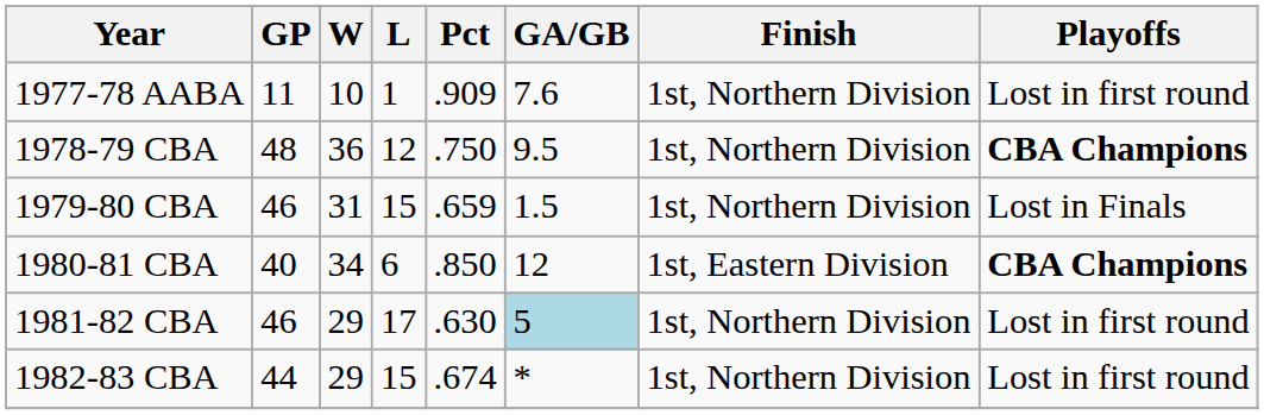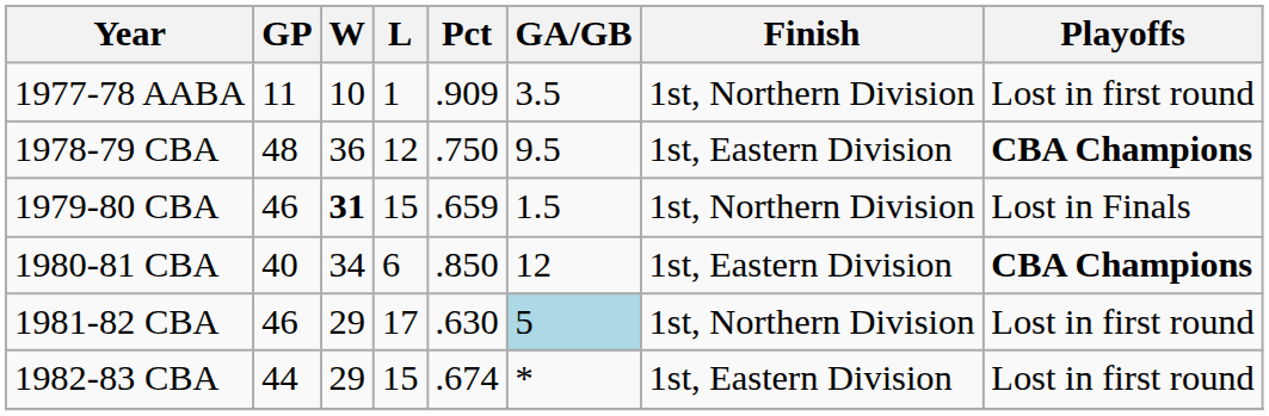 <table class="wikitable">
 <tr>
 <th>Year</th>
 <th>GP</th>
 <th>W</th>
 <th>L</th>
 <th>Pct</th>
 <th>GA/GB</th>
 <th>Finish</th>
 <th>Playoffs</th>
 </tr>
 <tr>
 <td>1977-78 AABA</td>
 <td>11</td>
 <td>10</td>
 <td>1</td>
 <td>.909</td>
-<td>7.6</td>
+<td>3.5</td>
 <td>1st, Northern Division</td>
 <td>Lost in first round</td>
 </tr>
 <tr>
 <td>1978-79 CBA</td>
 <td>48</td>
 <td>36</td>
 <td>12</td>
 <td>.750</td>
 <td>9.5</td>
-<td>1st, Northern Division</td>
+<td>1st, Eastern Division</td>
 <td><strong>CBA Champions</strong></td>
 </tr>
 <tr>
 <td>1979-80 CBA</td>
 <td>46</td>
-<td>31</td>
+<td><strong>31</strong></td>
 <td>15</td>
 <td>.659</td>
 <td>1.5</td>
 <td>1st, Northern Division</td>
 <td>Lost in Finals</td>
 </tr>
 <tr>
 <td>1980-81 CBA</td>
 <td>40</td>
 <td>34</td>
 <td>6</td>
 <td>.850</td>
 <td>12</td>
 <td>1st, Eastern Division</td>
 <td><strong>CBA Champions</strong></td>
 </tr>
 <tr>
 <td>1981-82 CBA</td>
 <td>46</td>
 <td>29</td>
 <td>17</td>
 <td>.630</td>
 <td style="background: lightblue;">5</td>
 <td>1st, Northern Division</td>
 <td>Lost in first round</td>
 </tr>
 <tr>
 <td>1982-83 CBA</td>
 <td>44</td>
 <td>29</td>
 <td>15</td>
 <td>.674</td>
 <td>*</td>
-<td>1st, Northern Division</td>
+<td>1st, Eastern Division</td>
 <td>Lost in first round</td>
 </tr>
 <tr>
 </tr>
 </table>
